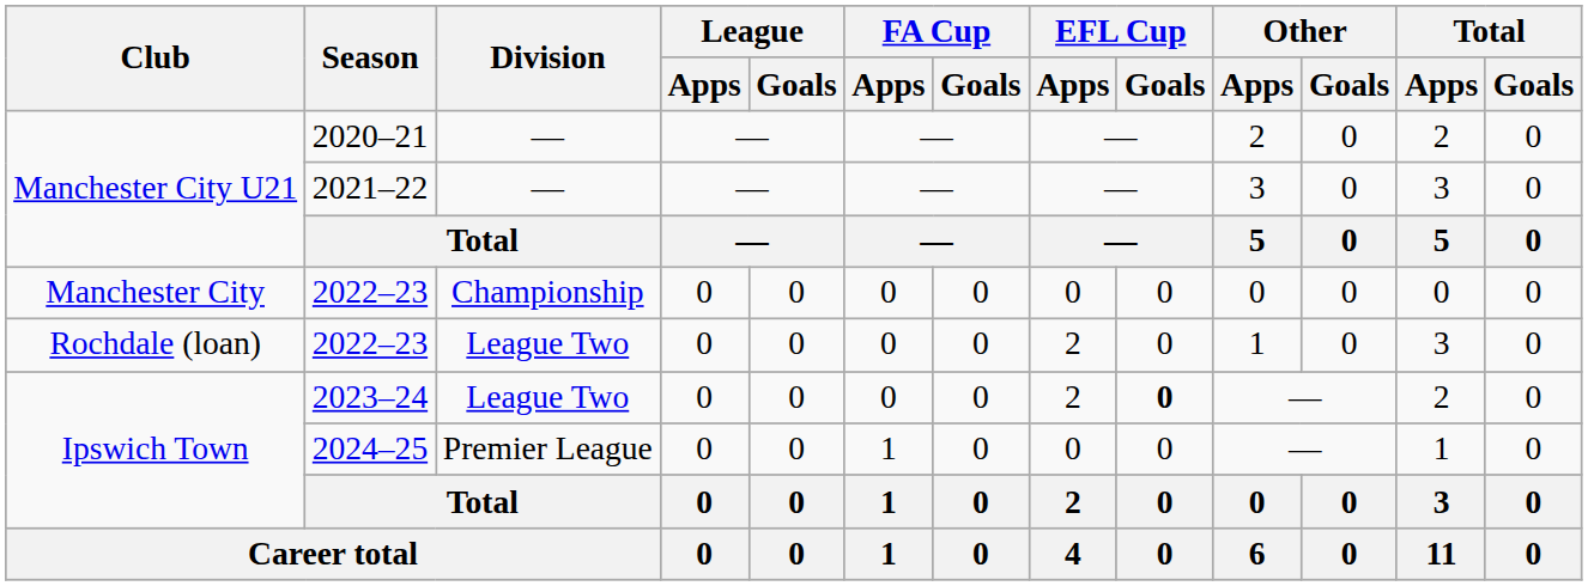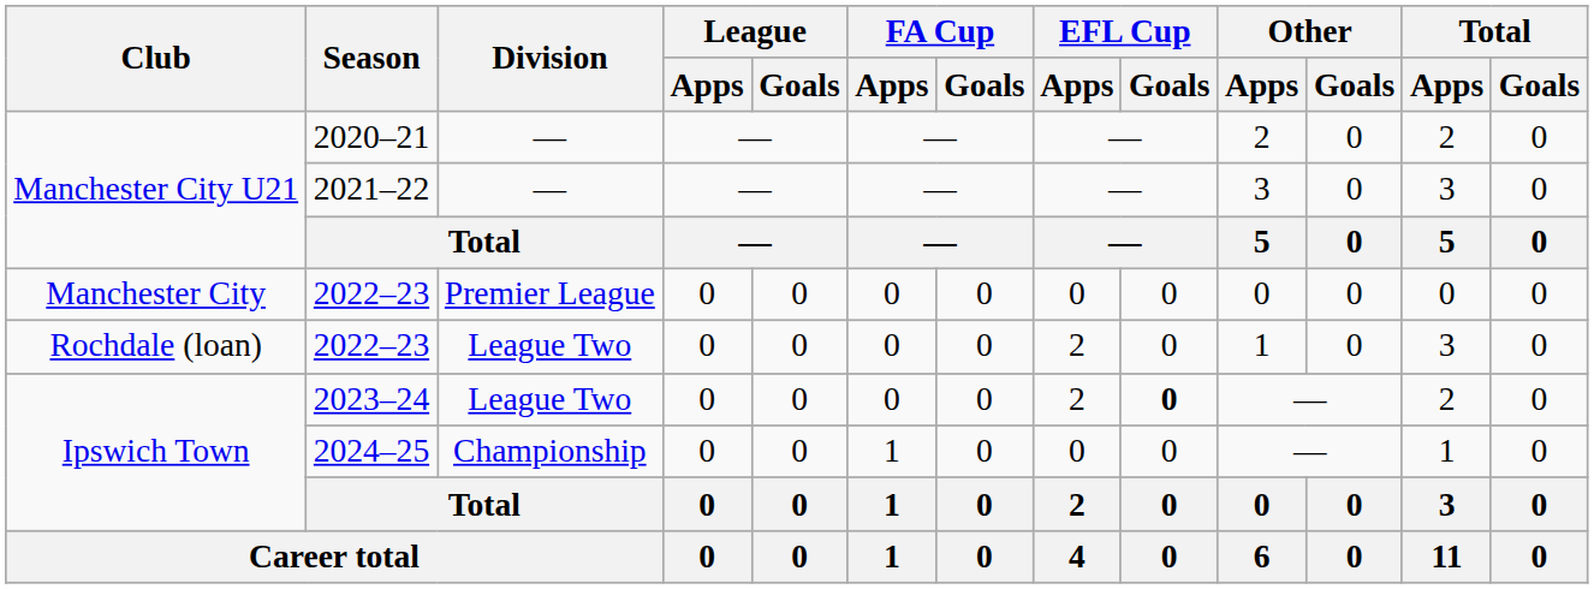 <table class="wikitable" style="text-align:center;">
 <tr>
 <th rowspan="2">Club</th>
 <th rowspan="2">Season</th>
 <th rowspan="2">Division</th>
 <th colspan="2">League</th>
 <th colspan="2"><a href='#'>FA Cup</a></th>
 <th colspan="2"><a href='#'>EFL Cup</a></th>
 <th colspan="2">Other</th>
 <th colspan="2">Total</th>
 </tr>
 <tr>
 <th>Apps</th>
 <th>Goals</th>
 <th>Apps</th>
 <th>Goals</th>
 <th>Apps</th>
 <th>Goals</th>
 <th>Apps</th>
 <th>Goals</th>
 <th>Apps</th>
 <th>Goals</th>
 </tr>
 <tr>
 <td rowspan="3"><a href='#'>Manchester City U21</a></td>
 <td>2020–21</td>
 <td colspan="1">—</td>
 <td colspan="2">—</td>
 <td colspan="2">—</td>
 <td colspan="2">—</td>
 <td>2</td>
 <td>0</td>
 <td>2</td>
 <td>0</td>
 </tr>
 <tr>
 <td>2021–22</td>
 <td colspan="1">—</td>
 <td colspan="2">—</td>
 <td colspan="2">—</td>
 <td colspan="2">—</td>
 <td>3</td>
 <td>0</td>
 <td>3</td>
 <td>0</td>
 </tr>
 <tr>
 <th colspan="2">Total</th>
 <th colspan="2">—</th>
 <th colspan="2">—</th>
 <th colspan="2">—</th>
 <th>5</th>
 <th>0</th>
 <th>5</th>
 <th>0</th>
 </tr>
 <tr>
 <td><a href='#'>Manchester City</a></td>
 <td><a href='#'>2022–23</a></td>
-<td><a href='#'>Championship</a></td>
+<td><a href='#'>Premier League</a></td>
 <td>0</td>
 <td>0</td>
 <td>0</td>
 <td>0</td>
 <td>0</td>
 <td>0</td>
 <td>0</td>
 <td>0</td>
 <td>0</td>
 <td>0</td>
 </tr>
 <tr>
 <td><a href='#'>Rochdale</a> (loan)</td>
 <td><a href='#'>2022–23</a></td>
 <td><a href='#'>League Two</a></td>
 <td>0</td>
 <td>0</td>
 <td>0</td>
 <td>0</td>
 <td>2</td>
 <td>0</td>
 <td>1</td>
 <td>0</td>
 <td>3</td>
 <td>0</td>
 </tr>
 <tr>
 <td rowspan=3><a href='#'>Ipswich Town</a></td>
 <td><a href='#'>2023–24</a></td>
 <td><a href='#'>League Two</a></td>
 <td>0</td>
 <td>0</td>
 <td>0</td>
 <td>0</td>
 <td>2</td>
 <td><strong>0</strong></td>
 <td colspan="2">—</td>
 <td>2</td>
 <td>0</td>
 </tr>
 <tr>
 <td><a href='#'>2024–25</a></td>
-<td>Premier League</td>
+<td><a href='#'>Championship</a></td>
 <td>0</td>
 <td>0</td>
 <td>1</td>
 <td>0</td>
 <td>0</td>
 <td>0</td>
 <td colspan="2">—</td>
 <td>1</td>
 <td>0</td>
 </tr>
 <tr>
 <th colspan="2">Total</th>
 <th>0</th>
 <th>0</th>
 <th>1</th>
 <th>0</th>
 <th>2</th>
 <th>0</th>
 <th>0</th>
 <th>0</th>
 <th>3</th>
 <th>0</th>
 </tr>
 <tr>
 <th colspan=3>Career total</th>
 <th>0</th>
 <th>0</th>
 <th>1</th>
 <th>0</th>
 <th>4</th>
 <th>0</th>
 <th>6</th>
 <th>0</th>
 <th>11</th>
 <th>0</th>
 </tr>
 </table>
